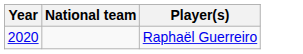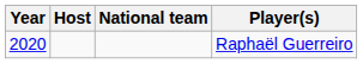 <table class="wikitable">
 <tr>
 <th Align=Left>Year</th>
+<th Align=Left>Host</th>
 <th Align=Left>National team</th>
 <th Align=Left>Player(s)</th>
 </tr>
 <tr>
 <td><a href='#'>2020</a></td>
 <td></td>
+<td></td>
 <td><a href='#'>Raphaël Guerreiro</a></td>
 </tr>
 </table>
